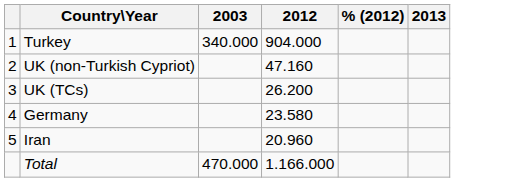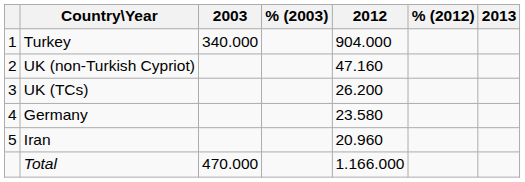 <table class="wikitable sortable">
 <tr>
 <th></th>
 <th>Country\Year</th>
 <th>2003</th>
+<th>% (2003)</th>
 <th>2012</th>
 <th>% (2012)</th>
 <th>2013</th>
 </tr>
 <tr>
 <td>1</td>
 <td>Turkey</td>
 <td>340.000</td>
+<td></td>
 <td>904.000</td>
 <td></td>
 <td></td>
 </tr>
 <tr>
 <td>2</td>
 <td>UK (non-Turkish Cypriot)</td>
+<td></td>
 <td></td>
 <td>47.160</td>
 <td></td>
 <td></td>
 </tr>
 <tr>
 <td>3</td>
 <td>UK (TCs)</td>
 <td></td>
+<td></td>
 <td>26.200</td>
 <td></td>
 <td></td>
 </tr>
 <tr>
 <td>4</td>
 <td>Germany</td>
+<td></td>
 <td></td>
 <td>23.580</td>
 <td></td>
 <td></td>
 </tr>
 <tr>
 <td>5</td>
 <td>Iran</td>
 <td></td>
+<td></td>
 <td>20.960</td>
 <td></td>
 <td></td>
 </tr>
 <tr>
 <td></td>
 <td><em>Total</em></td>
 <td>470.000</td>
+<td></td>
 <td>1.166.000</td>
 <td></td>
 <td></td>
 </tr>
 </table>
